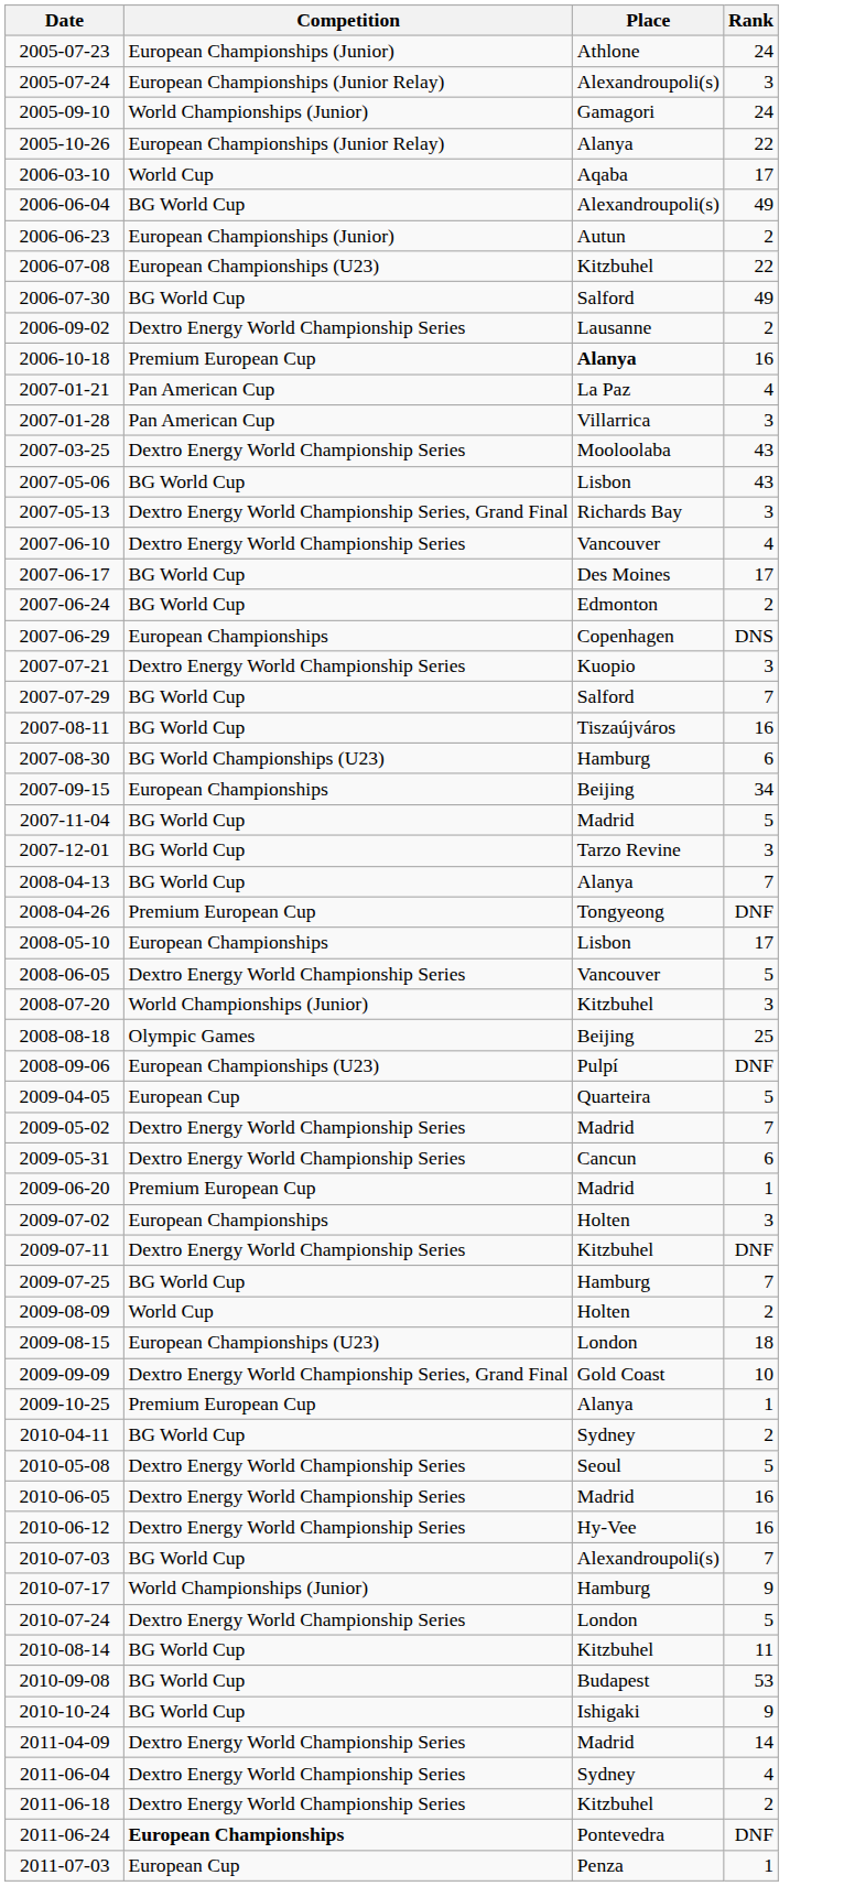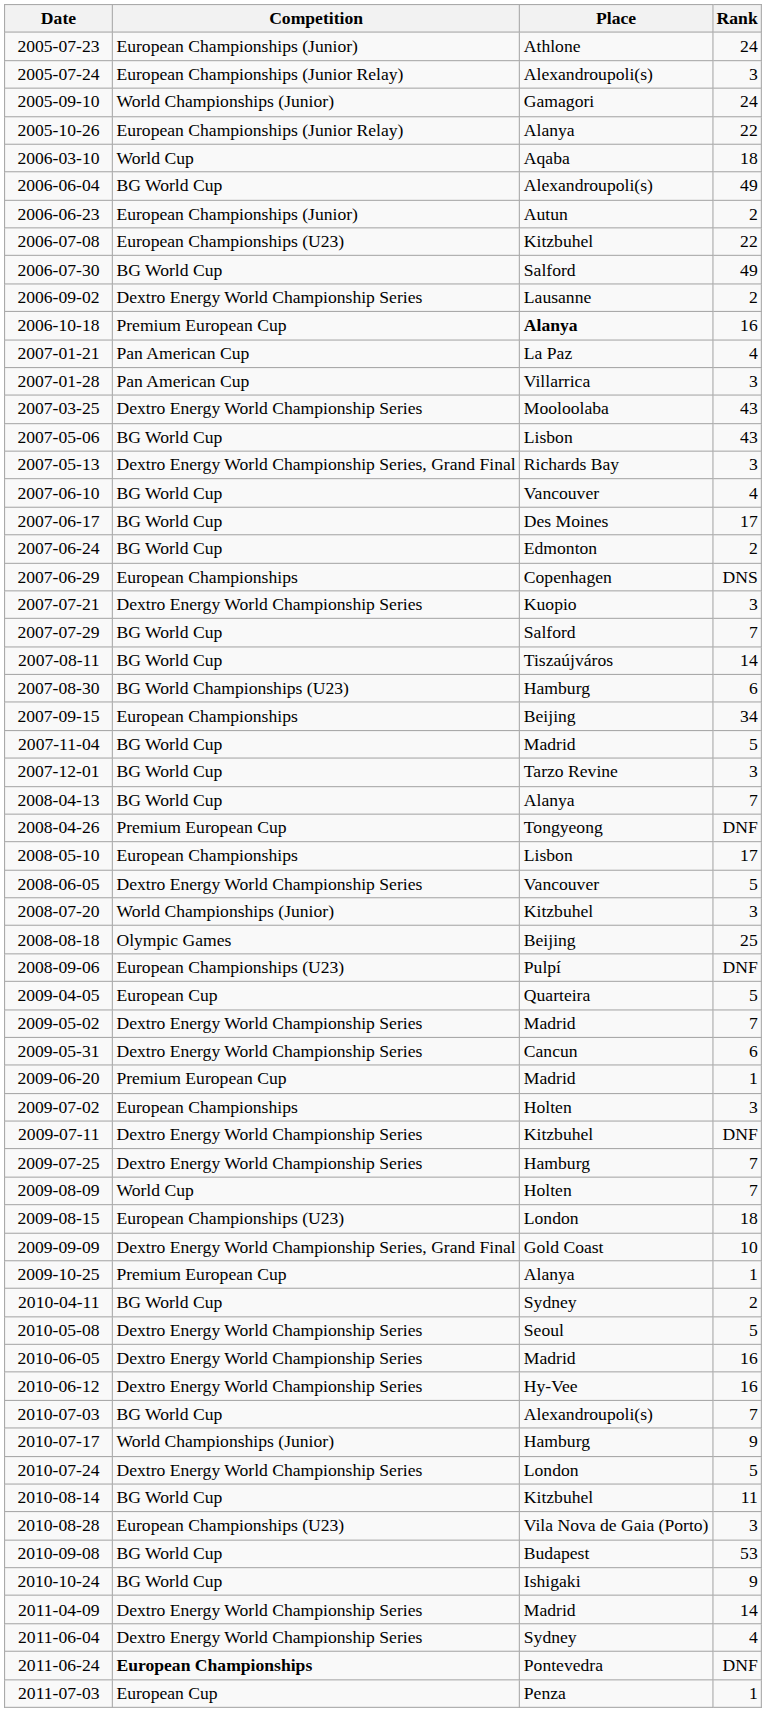 <table class="wikitable sortable">
 <tr>
 <th>Date</th>
 <th>Competition</th>
 <th>Place</th>
 <th>Rank</th>
 </tr>
 <tr>
 <td style="text-align:right">  2005-07-23  </td>
 <td>European Championships (Junior)</td>
 <td>Athlone</td>
 <td style="text-align:right">24</td>
 </tr>
 <tr>
 <td style="text-align:right">  2005-07-24  </td>
 <td>European Championships (Junior Relay)</td>
 <td>Alexandroupoli(s)</td>
 <td style="text-align:right">3</td>
 </tr>
 <tr>
 <td style="text-align:right">  2005-09-10  </td>
 <td>World Championships (Junior)</td>
 <td>Gamagori</td>
 <td style="text-align:right">24</td>
 </tr>
 <tr>
 <td style="text-align:right">  2005-10-26  </td>
 <td>European Championships (Junior Relay)</td>
 <td>Alanya</td>
 <td style="text-align:right">22</td>
 </tr>
 <tr>
 <td style="text-align:right">  2006-03-10  </td>
 <td>World Cup</td>
 <td>Aqaba</td>
-<td style="text-align:right">17</td>
+<td style="text-align:right">18</td>
 </tr>
 <tr>
 <td style="text-align:right">  2006-06-04  </td>
 <td>BG World Cup</td>
 <td>Alexandroupoli(s)</td>
 <td style="text-align:right">49</td>
 </tr>
 <tr>
 <td style="text-align:right">  2006-06-23  </td>
 <td>European Championships (Junior)</td>
 <td>Autun</td>
 <td style="text-align:right">2</td>
 </tr>
 <tr>
 <td style="text-align:right">  2006-07-08  </td>
 <td>European Championships (U23)</td>
 <td>Kitzbuhel</td>
 <td style="text-align:right">22</td>
 </tr>
 <tr>
 <td style="text-align:right">  2006-07-30  </td>
 <td>BG World Cup</td>
 <td>Salford</td>
 <td style="text-align:right">49</td>
 </tr>
 <tr>
 <td style="text-align:right">  2006-09-02  </td>
 <td>Dextro Energy World Championship Series</td>
 <td>Lausanne</td>
 <td style="text-align:right">2</td>
 </tr>
 <tr>
 <td style="text-align:right">  2006-10-18  </td>
 <td>Premium European Cup</td>
 <td><strong>Alanya</strong></td>
 <td style="text-align:right">16</td>
 </tr>
 <tr>
 <td style="text-align:right">  2007-01-21  </td>
 <td>Pan American Cup</td>
 <td>La Paz</td>
 <td style="text-align:right">4</td>
 </tr>
 <tr>
 <td style="text-align:right">  2007-01-28  </td>
 <td>Pan American Cup</td>
 <td>Villarrica</td>
 <td style="text-align:right">3</td>
 </tr>
 <tr>
 <td style="text-align:right">  2007-03-25  </td>
 <td>Dextro Energy World Championship Series</td>
 <td>Mooloolaba</td>
 <td style="text-align:right">43</td>
 </tr>
 <tr>
 <td style="text-align:right">  2007-05-06  </td>
 <td>BG World Cup</td>
 <td>Lisbon</td>
 <td style="text-align:right">43</td>
 </tr>
 <tr>
 <td style="text-align:right">  2007-05-13  </td>
 <td>Dextro Energy World Championship Series, Grand Final</td>
 <td>Richards Bay</td>
 <td style="text-align:right">3</td>
 </tr>
 <tr>
 <td style="text-align:right">  2007-06-10  </td>
-<td>Dextro Energy World Championship Series</td>
+<td>BG World Cup</td>
 <td>Vancouver</td>
 <td style="text-align:right">4</td>
 </tr>
 <tr>
 <td style="text-align:right">  2007-06-17  </td>
 <td>BG World Cup</td>
 <td>Des Moines</td>
 <td style="text-align:right">17</td>
 </tr>
 <tr>
 <td style="text-align:right">  2007-06-24  </td>
 <td>BG World Cup</td>
 <td>Edmonton</td>
 <td style="text-align:right">2</td>
 </tr>
 <tr>
 <td style="text-align:right">  2007-06-29  </td>
 <td>European Championships</td>
 <td>Copenhagen</td>
 <td style="text-align:right">DNS</td>
 </tr>
 <tr>
 <td style="text-align:right">  2007-07-21  </td>
 <td>Dextro Energy World Championship Series</td>
 <td>Kuopio</td>
 <td style="text-align:right">3</td>
 </tr>
 <tr>
 <td style="text-align:right">  2007-07-29  </td>
 <td>BG World Cup</td>
 <td>Salford</td>
 <td style="text-align:right">7</td>
 </tr>
 <tr>
 <td style="text-align:right">  2007-08-11  </td>
 <td>BG World Cup</td>
 <td>Tiszaújváros</td>
-<td style="text-align:right">16</td>
+<td style="text-align:right">14</td>
 </tr>
 <tr>
 <td style="text-align:right">  2007-08-30  </td>
 <td>BG World Championships (U23)</td>
 <td>Hamburg</td>
 <td style="text-align:right">6</td>
 </tr>
 <tr>
 <td style="text-align:right">  2007-09-15  </td>
 <td>European Championships</td>
 <td>Beijing</td>
 <td style="text-align:right">34</td>
 </tr>
 <tr>
 <td style="text-align:right">  2007-11-04  </td>
 <td>BG World Cup</td>
 <td>Madrid</td>
 <td style="text-align:right">5</td>
 </tr>
 <tr>
 <td style="text-align:right">  2007-12-01  </td>
 <td>BG World Cup</td>
 <td>Tarzo Revine</td>
 <td style="text-align:right">3</td>
 </tr>
 <tr>
 <td style="text-align:right">  2008-04-13  </td>
 <td>BG World Cup</td>
 <td>Alanya</td>
 <td style="text-align:right">7</td>
 </tr>
 <tr>
 <td style="text-align:right">  2008-04-26  </td>
 <td>Premium European Cup</td>
 <td>Tongyeong</td>
 <td style="text-align:right">DNF</td>
 </tr>
 <tr>
 <td style="text-align:right">  2008-05-10  </td>
 <td>European Championships</td>
 <td>Lisbon</td>
 <td style="text-align:right">17</td>
 </tr>
 <tr>
 <td style="text-align:right">  2008-06-05  </td>
 <td>Dextro Energy World Championship Series</td>
 <td>Vancouver</td>
 <td style="text-align:right">5</td>
 </tr>
 <tr>
 <td style="text-align:right">  2008-07-20  </td>
 <td>World Championships (Junior)</td>
 <td>Kitzbuhel</td>
 <td style="text-align:right">3</td>
 </tr>
 <tr>
 <td style="text-align:right">  2008-08-18  </td>
 <td>Olympic Games</td>
 <td>Beijing</td>
 <td style="text-align:right">25</td>
 </tr>
 <tr>
 <td style="text-align:right">  2008-09-06  </td>
 <td>European Championships (U23)</td>
 <td>Pulpí</td>
 <td style="text-align:right">DNF</td>
 </tr>
 <tr>
 <td style="text-align:right">  2009-04-05  </td>
 <td>European Cup</td>
 <td>Quarteira</td>
 <td style="text-align:right">5</td>
 </tr>
 <tr>
 <td style="text-align:right">  2009-05-02  </td>
 <td>Dextro Energy World Championship Series</td>
 <td>Madrid</td>
 <td style="text-align:right">7</td>
 </tr>
 <tr>
 <td style="text-align:right">  2009-05-31  </td>
 <td>Dextro Energy World Championship Series</td>
 <td>Cancun</td>
 <td style="text-align:right">6</td>
 </tr>
 <tr>
 <td style="text-align:right">  2009-06-20  </td>
 <td>Premium European Cup</td>
 <td>Madrid</td>
 <td style="text-align:right">1</td>
 </tr>
 <tr>
 <td style="text-align:right">  2009-07-02  </td>
 <td>European Championships</td>
 <td>Holten</td>
 <td style="text-align:right">3</td>
 </tr>
 <tr>
 <td style="text-align:right">  2009-07-11  </td>
 <td>Dextro Energy World Championship Series</td>
 <td>Kitzbuhel</td>
 <td style="text-align:right">DNF</td>
 </tr>
 <tr>
 <td style="text-align:right">  2009-07-25  </td>
-<td>BG World Cup</td>
+<td>Dextro Energy World Championship Series</td>
 <td>Hamburg</td>
 <td style="text-align:right">7</td>
 </tr>
 <tr>
 <td style="text-align:right">  2009-08-09  </td>
 <td>World Cup</td>
 <td>Holten</td>
-<td style="text-align:right">2</td>
+<td style="text-align:right">7</td>
 </tr>
 <tr>
 <td style="text-align:right">  2009-08-15  </td>
 <td>European Championships (U23)</td>
 <td>London</td>
 <td style="text-align:right">18</td>
 </tr>
 <tr>
 <td style="text-align:right">  2009-09-09  </td>
 <td>Dextro Energy World Championship Series, Grand Final</td>
 <td>Gold Coast</td>
 <td style="text-align:right">10</td>
 </tr>
 <tr>
 <td style="text-align:right">  2009-10-25  </td>
 <td>Premium European Cup</td>
 <td>Alanya</td>
 <td style="text-align:right">1</td>
 </tr>
 <tr>
 <td style="text-align:right">  2010-04-11  </td>
 <td>BG World Cup</td>
 <td>Sydney</td>
 <td style="text-align:right">2</td>
 </tr>
 <tr>
 <td style="text-align:right">  2010-05-08  </td>
 <td>Dextro Energy World Championship Series</td>
 <td>Seoul</td>
 <td style="text-align:right">5</td>
 </tr>
 <tr>
 <td style="text-align:right">  2010-06-05  </td>
 <td>Dextro Energy World Championship Series</td>
 <td>Madrid</td>
 <td style="text-align:right">16</td>
 </tr>
 <tr>
 <td style="text-align:right">  2010-06-12  </td>
 <td>Dextro Energy World Championship Series</td>
 <td>Hy-Vee</td>
 <td style="text-align:right">16</td>
 </tr>
 <tr>
 <td style="text-align:right">  2010-07-03  </td>
 <td>BG World Cup</td>
 <td>Alexandroupoli(s)</td>
 <td style="text-align:right">7</td>
 </tr>
 <tr>
 <td style="text-align:right">  2010-07-17  </td>
 <td>World Championships (Junior)</td>
 <td>Hamburg</td>
 <td style="text-align:right">9</td>
 </tr>
 <tr>
 <td style="text-align:right">  2010-07-24  </td>
 <td>Dextro Energy World Championship Series</td>
 <td>London</td>
 <td style="text-align:right">5</td>
 </tr>
 <tr>
 <td style="text-align:right">  2010-08-14  </td>
 <td>BG World Cup</td>
 <td>Kitzbuhel</td>
 <td style="text-align:right">11</td>
 </tr>
 <tr>
+<td style="text-align:right">  2010-08-28  </td>
+<td>European Championships (U23)</td>
+<td>Vila Nova de Gaia (Porto)</td>
+<td style="text-align:right">3</td>
+</tr>
+<tr>
 <td style="text-align:right">  2010-09-08  </td>
 <td>BG World Cup</td>
 <td>Budapest</td>
 <td style="text-align:right">53</td>
 </tr>
 <tr>
 <td style="text-align:right">  2010-10-24  </td>
 <td>BG World Cup</td>
 <td>Ishigaki</td>
 <td style="text-align:right">9</td>
 </tr>
 <tr>
 <td style="text-align:right">  2011-04-09  </td>
 <td>Dextro Energy World Championship Series</td>
 <td>Madrid</td>
 <td style="text-align:right">14</td>
 </tr>
 <tr>
 <td style="text-align:right">  2011-06-04  </td>
 <td>Dextro Energy World Championship Series</td>
 <td>Sydney</td>
 <td style="text-align:right">4</td>
 </tr>
 <tr>
-<td style="text-align:right">  2011-06-18  </td>
-<td>Dextro Energy World Championship Series</td>
-<td>Kitzbuhel</td>
-<td style="text-align:right">2</td>
-</tr>
-<tr>
 <td style="text-align:right">  2011-06-24  </td>
 <td><strong>European Championships</strong></td>
 <td>Pontevedra</td>
 <td style="text-align:right">DNF</td>
 </tr>
 <tr>
 <td style="text-align:right">  2011-07-03  </td>
 <td>European Cup</td>
 <td>Penza</td>
 <td style="text-align:right">1</td>
 </tr>
 </table>
